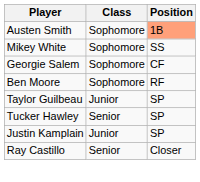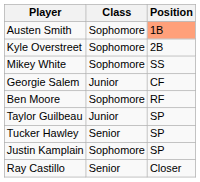 <table class="wikitable" border="1">
 <tr>
 <th>Player</th>
 <th>Class</th>
 <th>Position</th>
 </tr>
 <tr>
 <td>Austen Smith</td>
 <td>Sophomore</td>
 <td style="background: lightsalmon;">1B</td>
 </tr>
 <tr>
+<td>Kyle Overstreet</td>
+<td>Sophomore</td>
+<td>2B</td>
+</tr>
+<tr>
 <td>Mikey White</td>
 <td>Sophomore</td>
 <td>SS</td>
 </tr>
 <tr>
 <td>Georgie Salem</td>
-<td>Sophomore</td>
+<td>Junior</td>
 <td>CF</td>
 </tr>
 <tr>
 <td>Ben Moore</td>
 <td>Sophomore</td>
 <td>RF</td>
 </tr>
 <tr>
 <td>Taylor Guilbeau</td>
 <td>Junior</td>
 <td>SP</td>
 </tr>
 <tr>
 <td>Tucker Hawley</td>
 <td>Senior</td>
 <td>SP</td>
 </tr>
 <tr>
 <td>Justin Kamplain</td>
-<td>Junior</td>
+<td>Sophomore</td>
 <td>SP</td>
 </tr>
 <tr>
 <td>Ray Castillo</td>
 <td>Senior</td>
 <td>Closer</td>
 </tr>
 </table>
